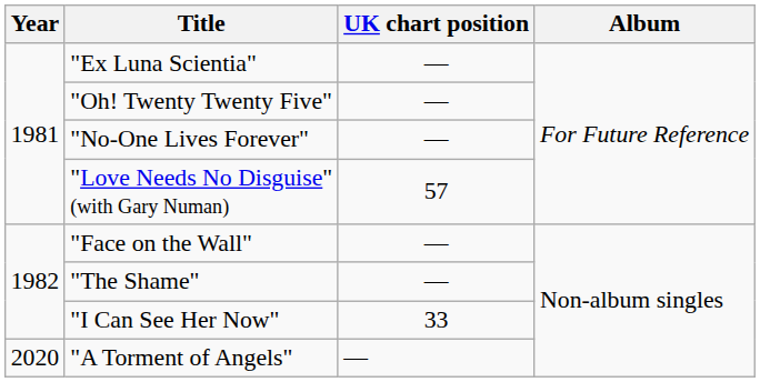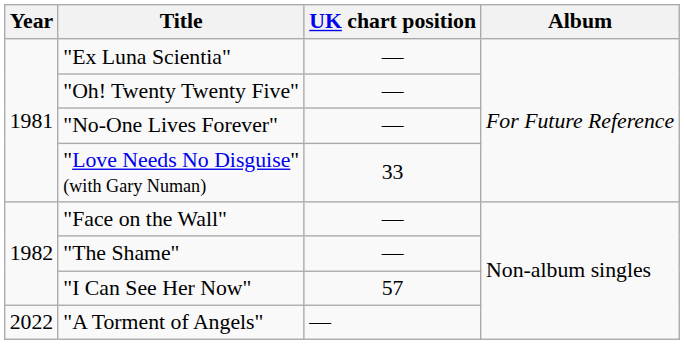 <table class="wikitable">
 <tr>
 <th>Year</th>
 <th>Title</th>
 <th><a href='#'>UK</a> chart position</th>
 <th>Album</th>
 </tr>
 <tr>
 <td rowspan="4">1981</td>
 <td>"Ex Luna Scientia"</td>
 <td align="center">—</td>
 <td rowspan="4"><em>For Future Reference</em></td>
 </tr>
 <tr>
 <td>"Oh! Twenty Twenty Five"</td>
 <td align="center">—</td>
 </tr>
 <tr>
 <td>"No-One Lives Forever"</td>
 <td align="center">—</td>
 </tr>
 <tr>
 <td>"<a href='#'>Love Needs No Disguise</a>"<br><small>(with Gary Numan)</small></td>
-<td align="center">57</td>
+<td align="center">33</td>
 </tr>
 <tr>
 <td rowspan="3">1982</td>
 <td>"Face on the Wall"</td>
 <td align="center">—</td>
 <td rowspan="4">Non-album singles</td>
 </tr>
 <tr>
 <td>"The Shame"</td>
 <td align="center">—</td>
 </tr>
 <tr>
 <td>"I Can See Her Now"</td>
-<td align="center">33</td>
+<td align="center">57</td>
 </tr>
 <tr>
-<td>2020</td>
+<td>2022</td>
 <td>"A Torment of Angels"</td>
 <td>—</td>
 </tr>
 </table>
